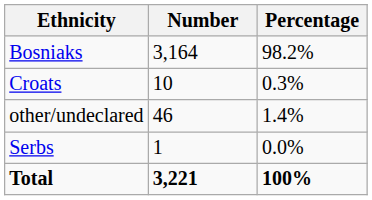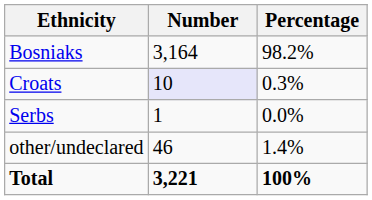 <table class="wikitable">
 <tr>
 <th width="100px">Ethnicity</th>
 <th width="80px">Number</th>
 <th width="80px">Percentage</th>
 </tr>
 <tr>
 <td><a href='#'>Bosniaks</a></td>
 <td>3,164</td>
 <td>98.2%</td>
 </tr>
 <tr>
 <td><a href='#'>Croats</a></td>
-<td>10</td>
+<td style="background: lavender;">10</td>
 <td>0.3%</td>
+</tr>
+<tr>
+<td><a href='#'>Serbs</a></td>
+<td>1</td>
+<td>0.0%</td>
 </tr>
 <tr>
 <td>other/undeclared</td>
 <td>46</td>
 <td>1.4%</td>
 </tr>
 <tr>
-<td><a href='#'>Serbs</a></td>
-<td>1</td>
-<td>0.0%</td>
-</tr>
-<tr>
 <td><strong>Total</strong></td>
 <td><strong>3,221</strong></td>
 <td><strong>100%</strong></td>
 </tr>
 </table>
